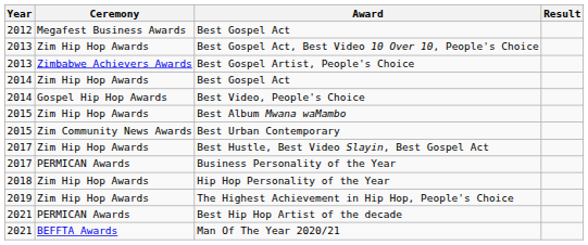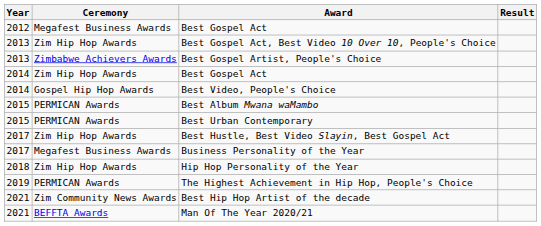 <table class="wikitable sortable">
 <tr>
 <th>Year</th>
 <th>Ceremony</th>
 <th>Award</th>
 <th>Result</th>
 </tr>
 <tr>
 <td>2012</td>
 <td>Megafest Business Awards</td>
 <td>Best Gospel Act</td>
 <td></td>
 </tr>
 <tr>
 <td>2013</td>
 <td>Zim Hip Hop Awards</td>
 <td>Best Gospel Act, Best Video <em>10 Over 10</em>, People's Choice</td>
 <td></td>
 </tr>
 <tr>
 <td>2013</td>
 <td><a href='#'>Zimbabwe Achievers Awards</a></td>
 <td>Best Gospel Artist, People's Choice</td>
 <td></td>
 </tr>
 <tr>
 <td>2014</td>
 <td>Zim Hip Hop Awards</td>
 <td>Best Gospel Act</td>
 <td></td>
 </tr>
 <tr>
 <td>2014</td>
 <td>Gospel Hip Hop Awards</td>
 <td>Best Video, People's Choice</td>
 <td></td>
 </tr>
 <tr>
 <td>2015</td>
-<td>Zim Hip Hop Awards</td>
+<td>PERMICAN Awards</td>
 <td>Best Album <em>Mwana waMambo</em></td>
 <td></td>
 </tr>
 <tr>
 <td>2015</td>
-<td>Zim Community News Awards</td>
+<td>PERMICAN Awards</td>
 <td>Best Urban Contemporary</td>
 <td></td>
 </tr>
 <tr>
 <td>2017</td>
 <td>Zim Hip Hop Awards</td>
 <td>Best Hustle, Best Video <em>Slayin</em>, Best Gospel Act</td>
 <td></td>
 </tr>
 <tr>
 <td>2017</td>
-<td>PERMICAN Awards</td>
+<td>Megafest Business Awards</td>
 <td>Business Personality of  the Year</td>
 <td></td>
 </tr>
 <tr>
 <td>2018</td>
 <td>Zim Hip Hop Awards</td>
 <td>Hip Hop Personality of the Year</td>
 <td></td>
 </tr>
 <tr>
 <td>2019</td>
-<td>Zim Hip Hop Awards</td>
+<td>PERMICAN Awards</td>
 <td>The Highest Achievement in Hip Hop, People's Choice</td>
 <td></td>
 </tr>
 <tr>
 <td>2021</td>
-<td>PERMICAN Awards</td>
+<td>Zim Community News Awards</td>
 <td>Best Hip Hop Artist of the decade</td>
 <td></td>
 </tr>
 <tr>
 <td>2021</td>
 <td><a href='#'>BEFFTA Awards</a></td>
 <td>Man Of The Year 2020/21</td>
 <td></td>
 </tr>
 </table>
